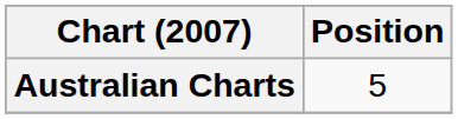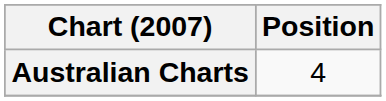 <table class="wikitable sortable plainrowheaders" style="text-align:center">
 <tr>
 <th scope="col">Chart (2007)</th>
 <th scope="col">Position</th>
 </tr>
 <tr>
 <th scope="row">Australian Charts</th>
-<td>5</td>
+<td>4</td>
 </tr>
 <tr>
 </tr>
 </table>
